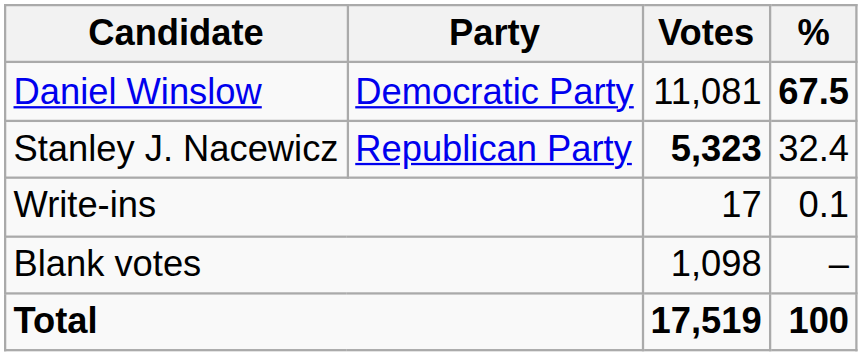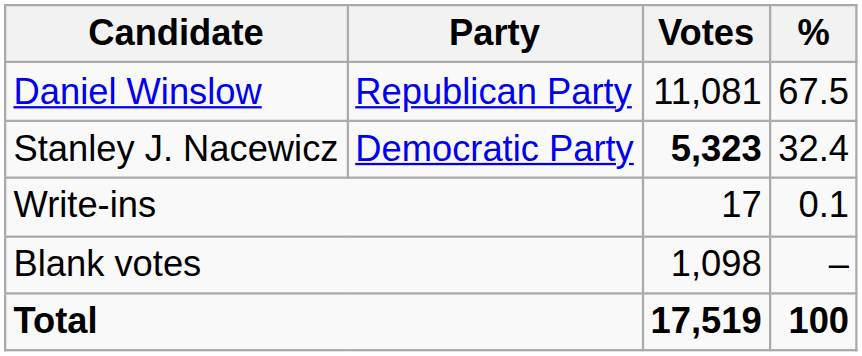 <table class=wikitable style=text-align:right>
 <tr>
 <th>Candidate</th>
 <th>Party</th>
 <th>Votes</th>
 <th>%</th>
 </tr>
 <tr>
 <td align=left><a href='#'>Daniel Winslow</a></td>
-<td align=left><a href='#'>Democratic Party</a></td>
+<td align=left><a href='#'>Republican Party</a></td>
 <td>11,081</td>
-<td><strong>67.5</strong></td>
+<td>67.5</td>
 </tr>
 <tr>
 <td align=left>Stanley J. Nacewicz</td>
-<td align=left><a href='#'>Republican Party</a></td>
+<td align=left><a href='#'>Democratic Party</a></td>
 <td><strong>5,323</strong></td>
 <td>32.4</td>
 </tr>
 <tr>
 <td align=left colspan=2>Write-ins</td>
 <td>17</td>
 <td>0.1</td>
 </tr>
 <tr>
 <td align=left colspan=2>Blank votes</td>
 <td>1,098</td>
 <td>–</td>
 </tr>
 <tr>
 <td align=left colspan=2><strong>Total</strong></td>
 <td><strong>17,519</strong></td>
 <td><strong>100</strong></td>
 </tr>
 </table>
